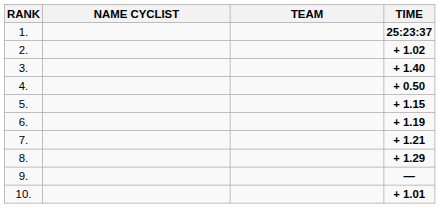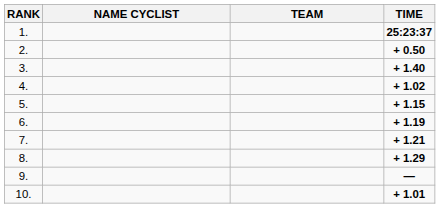 <table class="wikitable" style="font-size:95%;">
 <tr>
 <th>RANK</th>
 <th align="left" style="width: 16em">NAME CYCLIST</th>
 <th align="left" style="width: 13em">TEAM</th>
 <th>TIME</th>
 </tr>
 <tr>
 <td align="center">1.</td>
 <td></td>
 <td></td>
 <td align="center"><strong>25:23:37</strong></td>
 </tr>
 <tr>
 <td align="center">2.</td>
 <td></td>
 <td></td>
-<td align="center"><strong>+ 1.02</strong></td>
+<td align="center"><strong>+ 0.50</strong></td>
 </tr>
 <tr>
 <td align="center">3.</td>
 <td></td>
 <td></td>
 <td align="center"><strong>+ 1.40</strong></td>
 </tr>
 <tr>
 <td align="center">4.</td>
 <td></td>
 <td></td>
-<td align="center"><strong>+ 0.50</strong></td>
+<td align="center"><strong>+ 1.02</strong></td>
 </tr>
 <tr>
 <td align="center">5.</td>
 <td></td>
 <td></td>
 <td align="center"><strong>+ 1.15</strong></td>
 </tr>
 <tr>
 <td align="center">6.</td>
 <td></td>
 <td></td>
 <td align="center"><strong>+ 1.19</strong></td>
 </tr>
 <tr>
 <td align="center">7.</td>
 <td></td>
 <td></td>
 <td align="center"><strong>+ 1.21</strong></td>
 </tr>
 <tr>
 <td align="center">8.</td>
 <td></td>
 <td></td>
 <td align="center"><strong>+ 1.29</strong></td>
 </tr>
 <tr>
 <td align="center">9.</td>
 <td></td>
 <td></td>
 <td align="center"><strong>—</strong></td>
 </tr>
 <tr>
 <td align="center">10.</td>
 <td></td>
 <td></td>
 <td align="center"><strong>+ 1.01</strong></td>
 </tr>
 </table>
